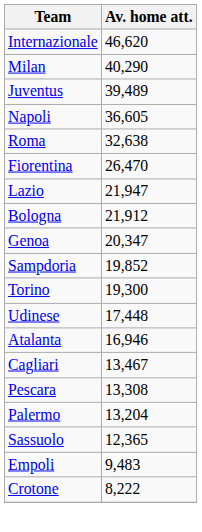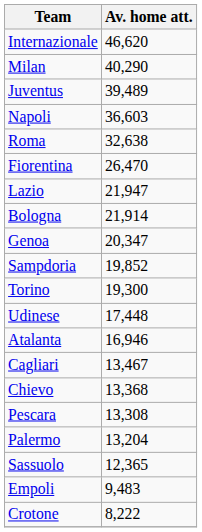 <table class="wikitable">
 <tr>
 <th>Team</th>
 <th>Av. home att.</th>
 </tr>
 <tr>
 <td><a href='#'>Internazionale</a></td>
 <td>46,620</td>
 </tr>
 <tr>
 <td><a href='#'>Milan</a></td>
 <td>40,290</td>
 </tr>
 <tr>
 <td><a href='#'>Juventus</a></td>
 <td>39,489</td>
 </tr>
 <tr>
 <td><a href='#'>Napoli</a></td>
-<td>36,605</td>
+<td>36,603</td>
 </tr>
 <tr>
 <td><a href='#'>Roma</a></td>
 <td>32,638</td>
 </tr>
 <tr>
 <td><a href='#'>Fiorentina</a></td>
 <td>26,470</td>
 </tr>
 <tr>
 <td><a href='#'>Lazio</a></td>
 <td>21,947</td>
 </tr>
 <tr>
 <td><a href='#'>Bologna</a></td>
-<td>21,912</td>
+<td>21,914</td>
 </tr>
 <tr>
 <td><a href='#'>Genoa</a></td>
 <td>20,347</td>
 </tr>
 <tr>
 <td><a href='#'>Sampdoria</a></td>
 <td>19,852</td>
 </tr>
 <tr>
 <td><a href='#'>Torino</a></td>
 <td>19,300</td>
 </tr>
 <tr>
 <td><a href='#'>Udinese</a></td>
 <td>17,448</td>
 </tr>
 <tr>
 <td><a href='#'>Atalanta</a></td>
 <td>16,946</td>
 </tr>
 <tr>
 <td><a href='#'>Cagliari</a></td>
 <td>13,467</td>
 </tr>
 <tr>
+<td><a href='#'>Chievo</a></td>
+<td>13,368</td>
+</tr>
+<tr>
 <td><a href='#'>Pescara</a></td>
 <td>13,308</td>
 </tr>
 <tr>
 <td><a href='#'>Palermo</a></td>
 <td>13,204</td>
 </tr>
 <tr>
 <td><a href='#'>Sassuolo</a></td>
 <td>12,365</td>
 </tr>
 <tr>
 <td><a href='#'>Empoli</a></td>
 <td>9,483</td>
 </tr>
 <tr>
 <td><a href='#'>Crotone</a></td>
 <td>8,222</td>
 </tr>
 <tr>
 </tr>
 </table>
